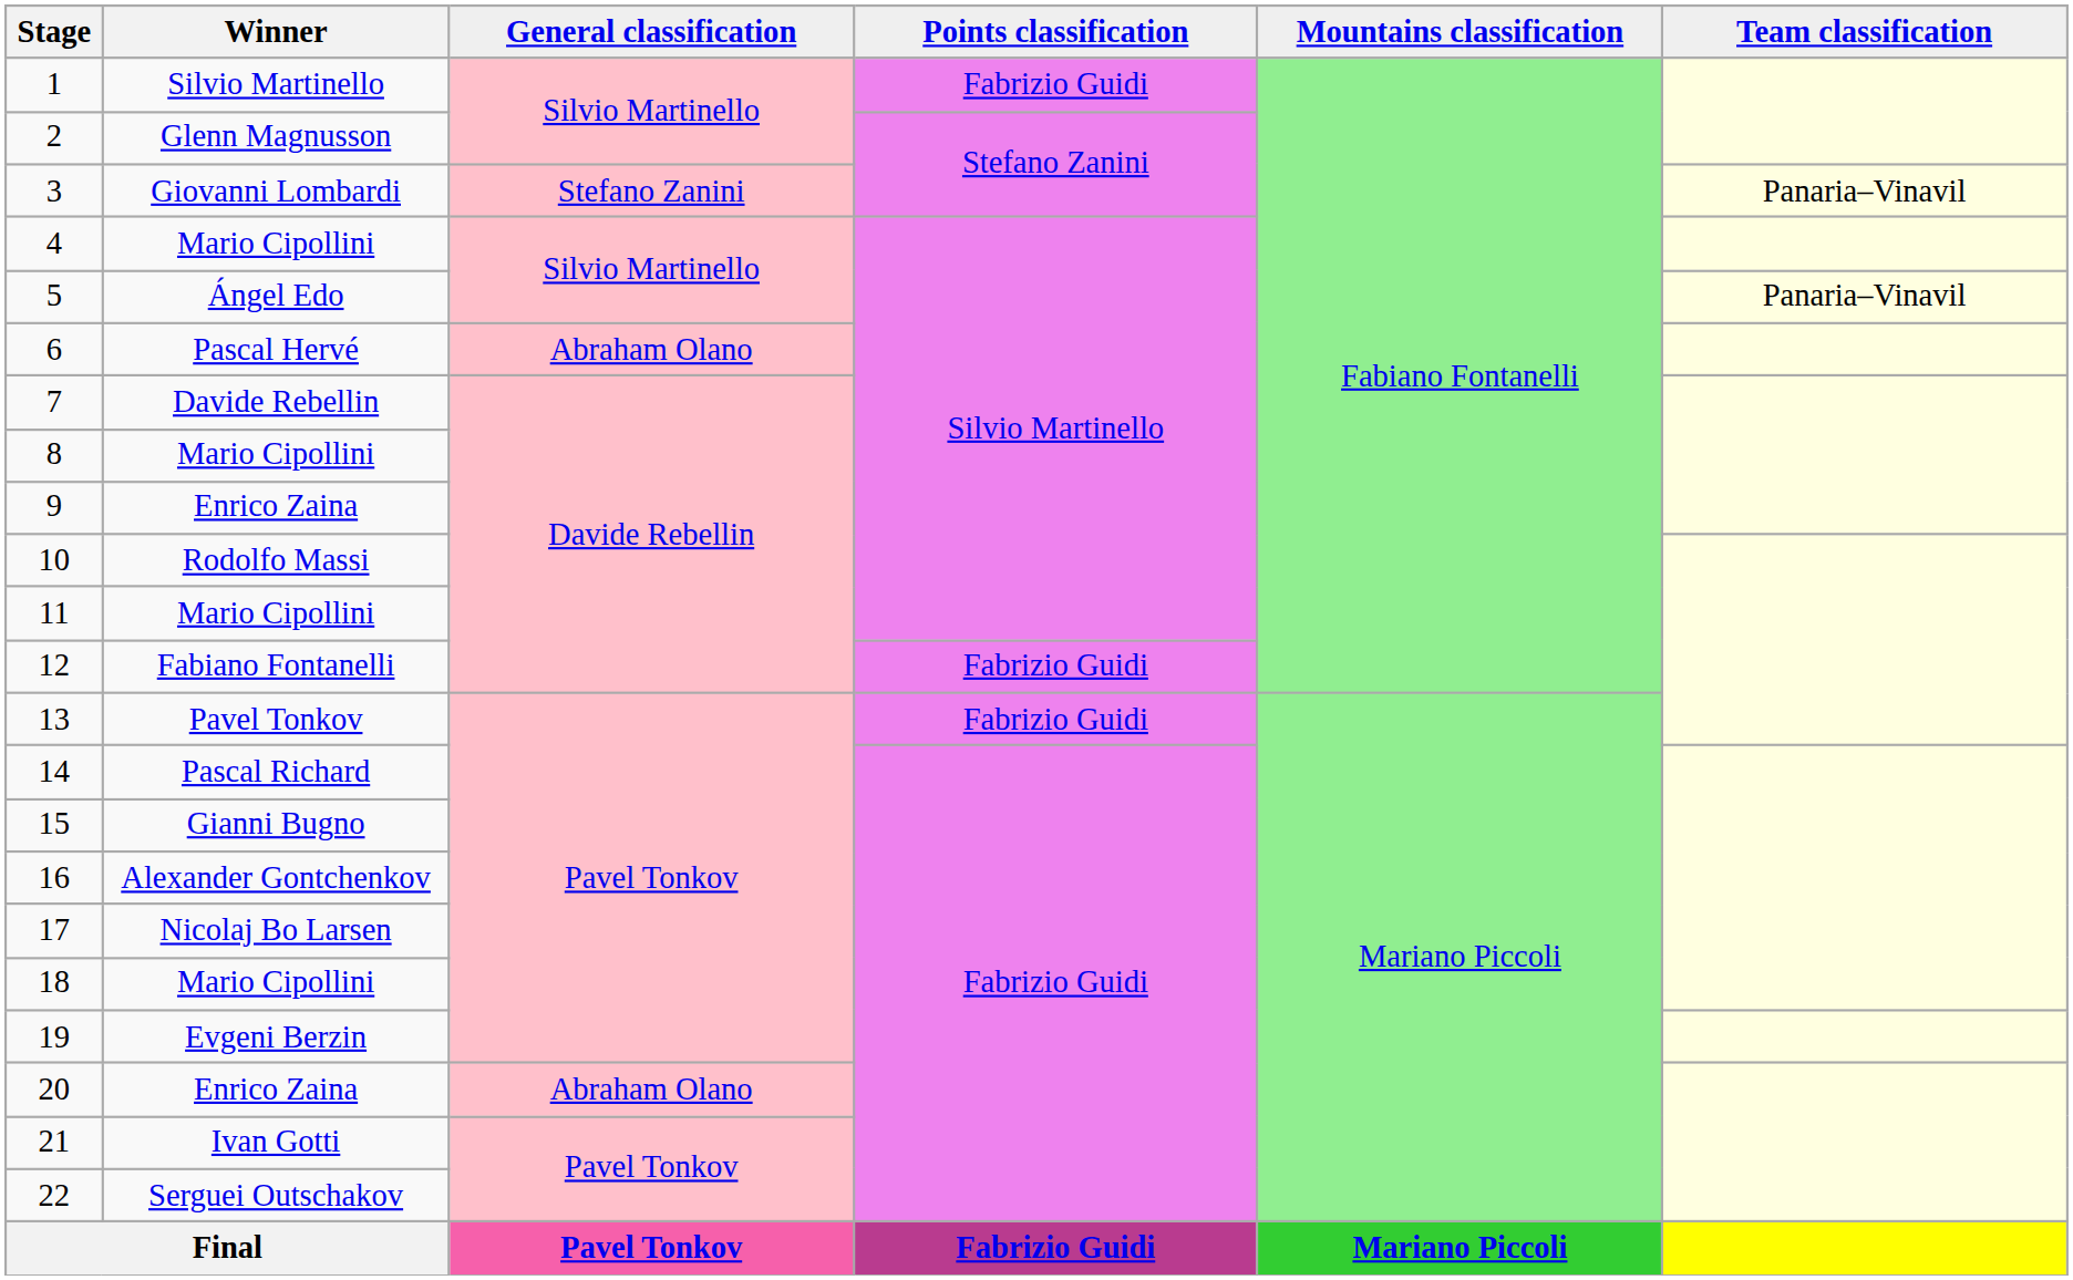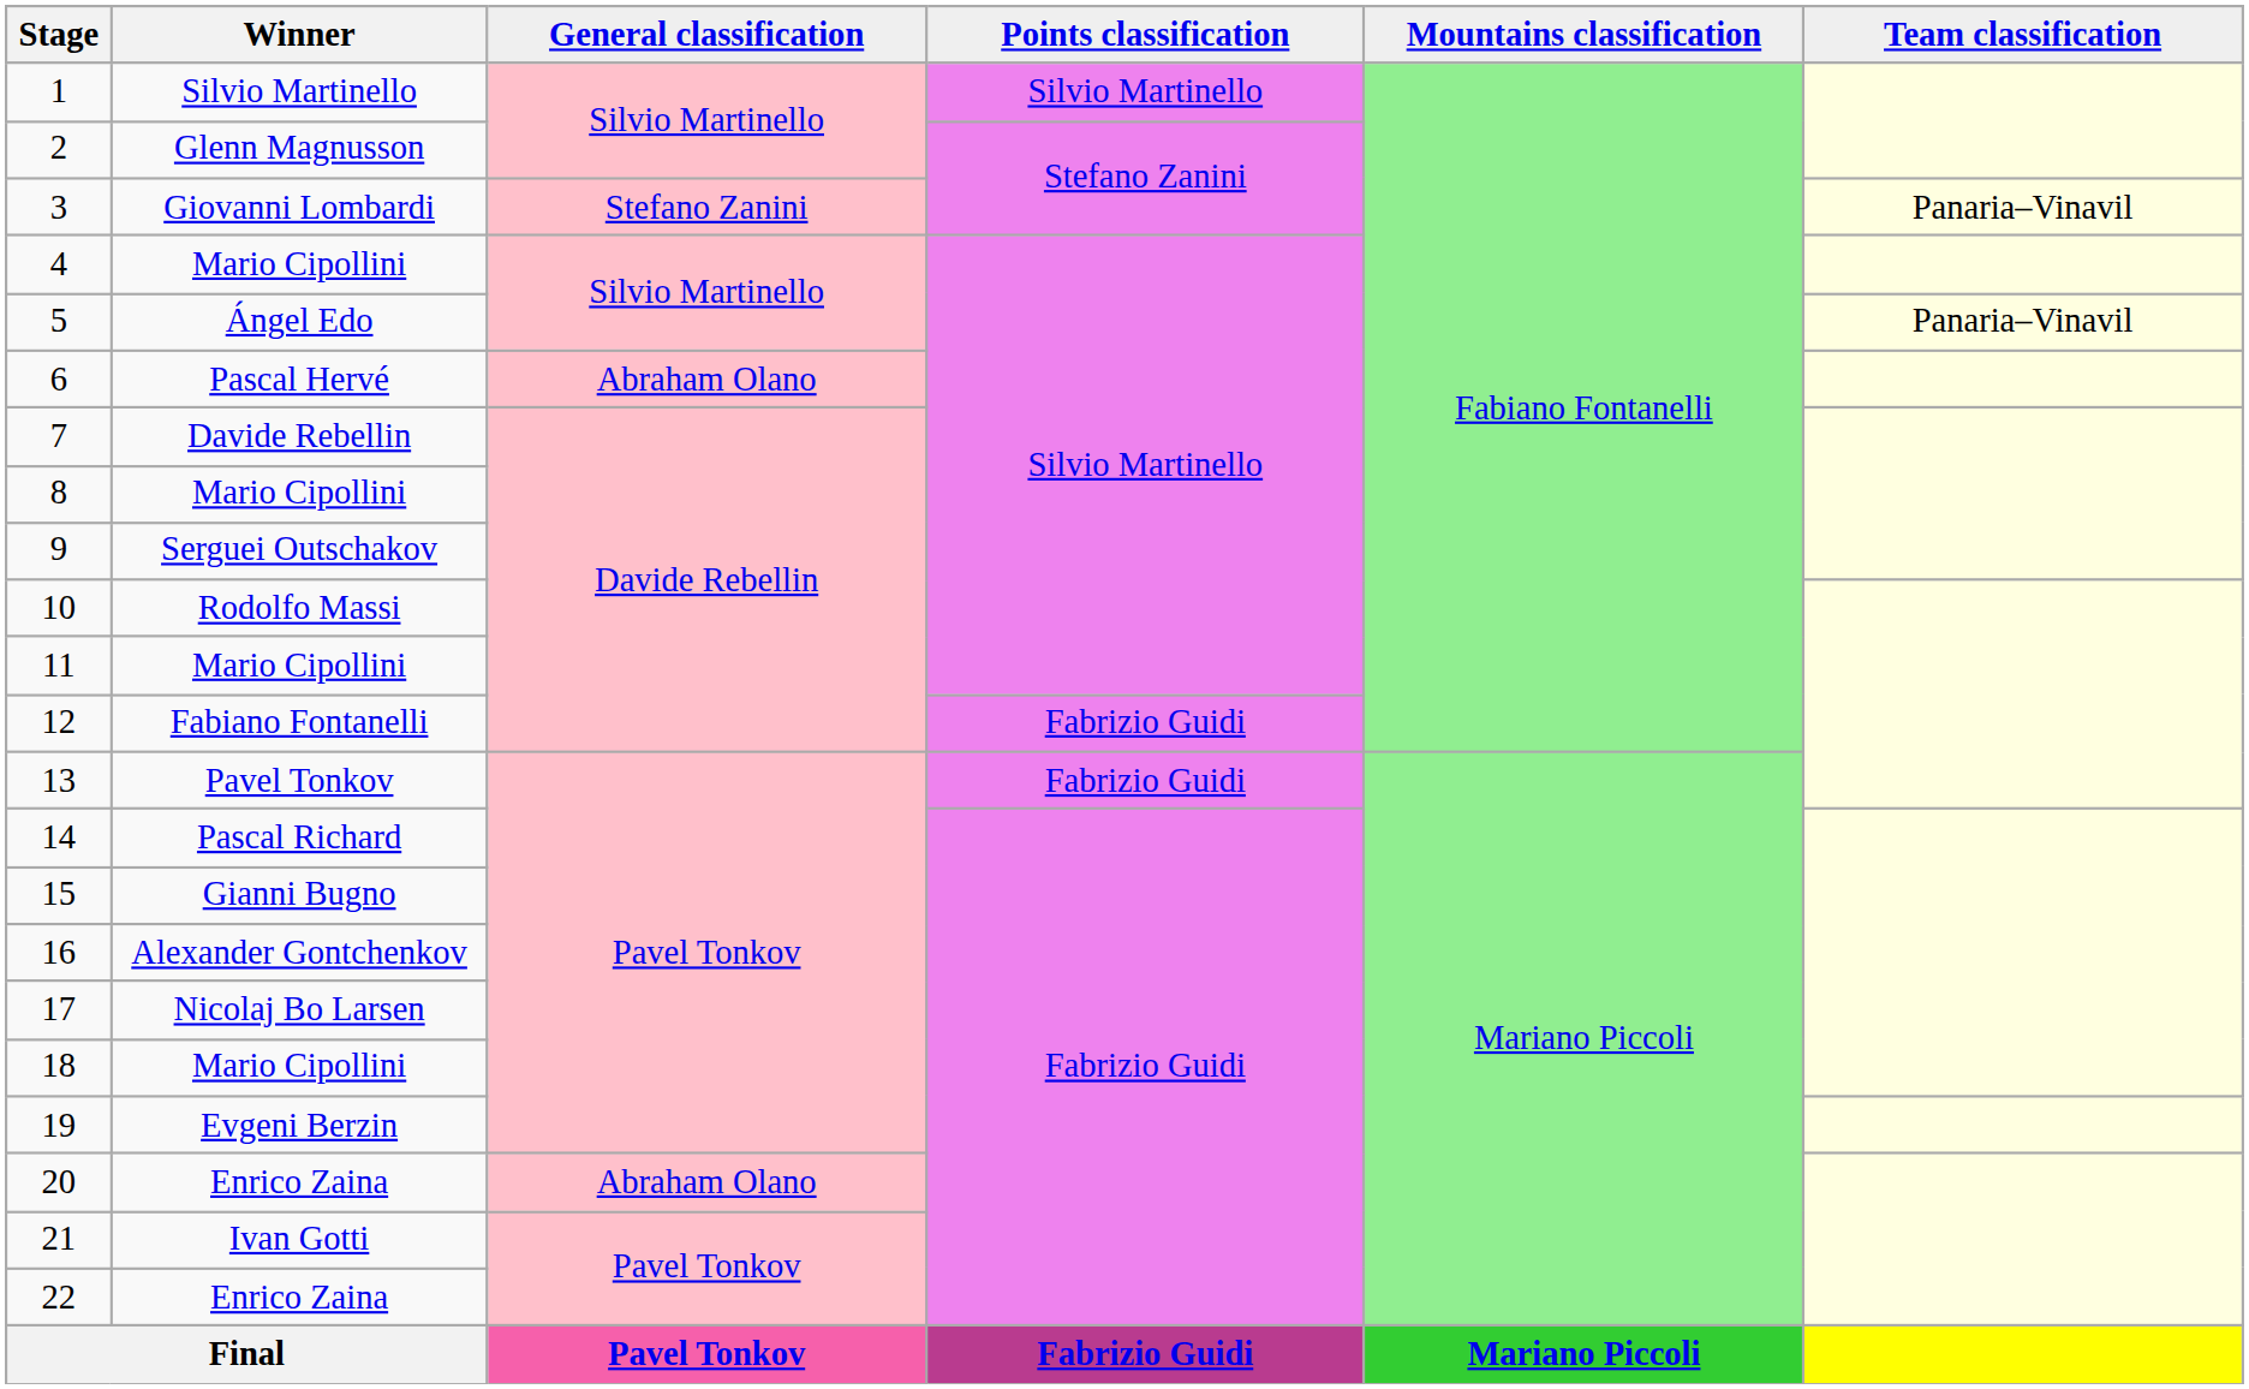 <table class="wikitable" style="text-align: center; font-size:smaller;">
 <tr style="background:#efefef;">
 <th style="width:1%;">Stage</th>
 <th style="width:12%;">Winner</th>
 <th style="background:#efefef; width:14%;"><a href='#'>General classification</a><br></th>
 <th style="background:#efefef; width:14%;"><a href='#'>Points classification</a><br></th>
 <th style="background:#efefef; width:14%;"><a href='#'>Mountains classification</a><br></th>
 <th style="background:#efefef; width:14%;"><a href='#'>Team classification</a></th>
 </tr>
 <tr>
 <td>1</td>
 <td><a href='#'>Silvio Martinello</a></td>
 <td style="background:pink;" rowspan="2"><a href='#'>Silvio Martinello</a></td>
-<td style="background:violet;" rowspan="1"><a href='#'>Fabrizio Guidi</a></td>
+<td style="background:violet;" rowspan="1"><a href='#'>Silvio Martinello</a></td>
 <td style="background:lightgreen;" rowspan="12"><a href='#'>Fabiano Fontanelli</a></td>
 <td style="background:lightyellow;" rowspan="2"></td>
 </tr>
 <tr>
 <td>2</td>
 <td><a href='#'>Glenn Magnusson</a></td>
 <td style="background:violet;" rowspan="2"><a href='#'>Stefano Zanini</a></td>
 </tr>
 <tr>
 <td>3</td>
 <td><a href='#'>Giovanni Lombardi</a></td>
 <td style="background:pink;" rowspan="1"><a href='#'>Stefano Zanini</a></td>
 <td style="background:lightyellow;" rowspan="1">Panaria–Vinavil</td>
 </tr>
 <tr>
 <td>4</td>
 <td><a href='#'>Mario Cipollini</a></td>
 <td style="background:pink;" rowspan="2"><a href='#'>Silvio Martinello</a></td>
 <td style="background:violet;" rowspan="8"><a href='#'>Silvio Martinello</a></td>
 <td style="background:lightyellow;" rowspan="1"></td>
 </tr>
 <tr>
 <td>5</td>
 <td><a href='#'>Ángel Edo</a></td>
 <td style="background:lightyellow;" rowspan="1">Panaria–Vinavil</td>
 </tr>
 <tr>
 <td>6</td>
 <td><a href='#'>Pascal Hervé</a></td>
 <td style="background:pink;" rowspan="1"><a href='#'>Abraham Olano</a></td>
 <td style="background:lightyellow;" rowspan="1"></td>
 </tr>
 <tr>
 <td>7</td>
 <td><a href='#'>Davide Rebellin</a></td>
 <td style="background:pink;" rowspan="6"><a href='#'>Davide Rebellin</a></td>
 <td style="background:lightyellow;" rowspan="3"></td>
 </tr>
 <tr>
 <td>8</td>
 <td><a href='#'>Mario Cipollini</a></td>
 </tr>
 <tr>
 <td>9</td>
-<td><a href='#'>Enrico Zaina</a></td>
+<td><a href='#'>Serguei Outschakov</a></td>
 </tr>
 <tr>
 <td>10</td>
 <td><a href='#'>Rodolfo Massi</a></td>
 <td style="background:lightyellow;" rowspan="4"></td>
 </tr>
 <tr>
 <td>11</td>
 <td><a href='#'>Mario Cipollini</a></td>
 </tr>
 <tr>
 <td>12</td>
 <td><a href='#'>Fabiano Fontanelli</a></td>
 <td style="background:violet;" rowspan="1"><a href='#'>Fabrizio Guidi</a></td>
 </tr>
 <tr>
 <td>13</td>
 <td><a href='#'>Pavel Tonkov</a></td>
 <td style="background:pink;" rowspan="7"><a href='#'>Pavel Tonkov</a></td>
 <td style="background:violet;" rowspan="1"><a href='#'>Fabrizio Guidi</a></td>
 <td style="background:lightgreen;" rowspan="10"><a href='#'>Mariano Piccoli</a></td>
 </tr>
 <tr>
 <td>14</td>
 <td><a href='#'>Pascal Richard</a></td>
 <td style="background:violet;" rowspan="9"><a href='#'>Fabrizio Guidi</a></td>
 <td style="background:lightyellow;" rowspan="5"></td>
 </tr>
 <tr>
 <td>15</td>
 <td><a href='#'>Gianni Bugno</a></td>
 </tr>
 <tr>
 <td>16</td>
 <td><a href='#'>Alexander Gontchenkov</a></td>
 </tr>
 <tr>
 <td>17</td>
 <td><a href='#'>Nicolaj Bo Larsen</a></td>
 </tr>
 <tr>
 <td>18</td>
 <td><a href='#'>Mario Cipollini</a></td>
 </tr>
 <tr>
 <td>19</td>
 <td><a href='#'>Evgeni Berzin</a></td>
 <td style="background:lightyellow;" rowspan="1"></td>
 </tr>
 <tr>
 <td>20</td>
 <td><a href='#'>Enrico Zaina</a></td>
 <td style="background:pink;" rowspan="1"><a href='#'>Abraham Olano</a></td>
 <td style="background:lightyellow;" rowspan="3"></td>
 </tr>
 <tr>
 <td>21</td>
 <td><a href='#'>Ivan Gotti</a></td>
 <td style="background:pink;" rowspan="2"><a href='#'>Pavel Tonkov</a></td>
 </tr>
 <tr>
 <td>22</td>
-<td><a href='#'>Serguei Outschakov</a></td>
+<td><a href='#'>Enrico Zaina</a></td>
 </tr>
 <tr>
 <th colspan=2><strong>Final</strong></th>
 <th style="background:#F660AB;"><strong><a href='#'>Pavel Tonkov</a></strong></th>
 <th style="background:#B93B8F;"><strong><a href='#'>Fabrizio Guidi</a></strong></th>
 <th style="background:#32CD32;"><strong><a href='#'>Mariano Piccoli</a></strong></th>
 <th style="background:yellow;"><strong></strong></th>
 </tr>
 </table>
